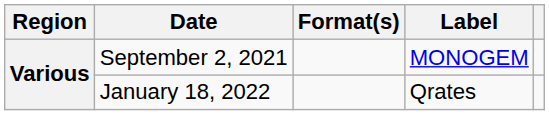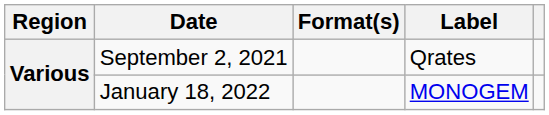 <table class="wikitable plainrowheaders">
 <tr>
 <th scope="col">Region</th>
 <th scope="col">Date</th>
 <th scope="col">Format(s)</th>
 <th scope="col">Label</th>
 <th scope="col"></th>
 </tr>
 <tr>
 <th scope="row" rowspan="2">Various</th>
 <td>September 2, 2021</td>
 <td></td>
-<td><a href='#'>MONOGEM</a></td>
+<td>Qrates</td>
 <td align="center"></td>
 </tr>
 <tr>
 <td>January 18, 2022</td>
 <td></td>
-<td>Qrates</td>
+<td><a href='#'>MONOGEM</a></td>
 <td align="center"></td>
 </tr>
 </table>
